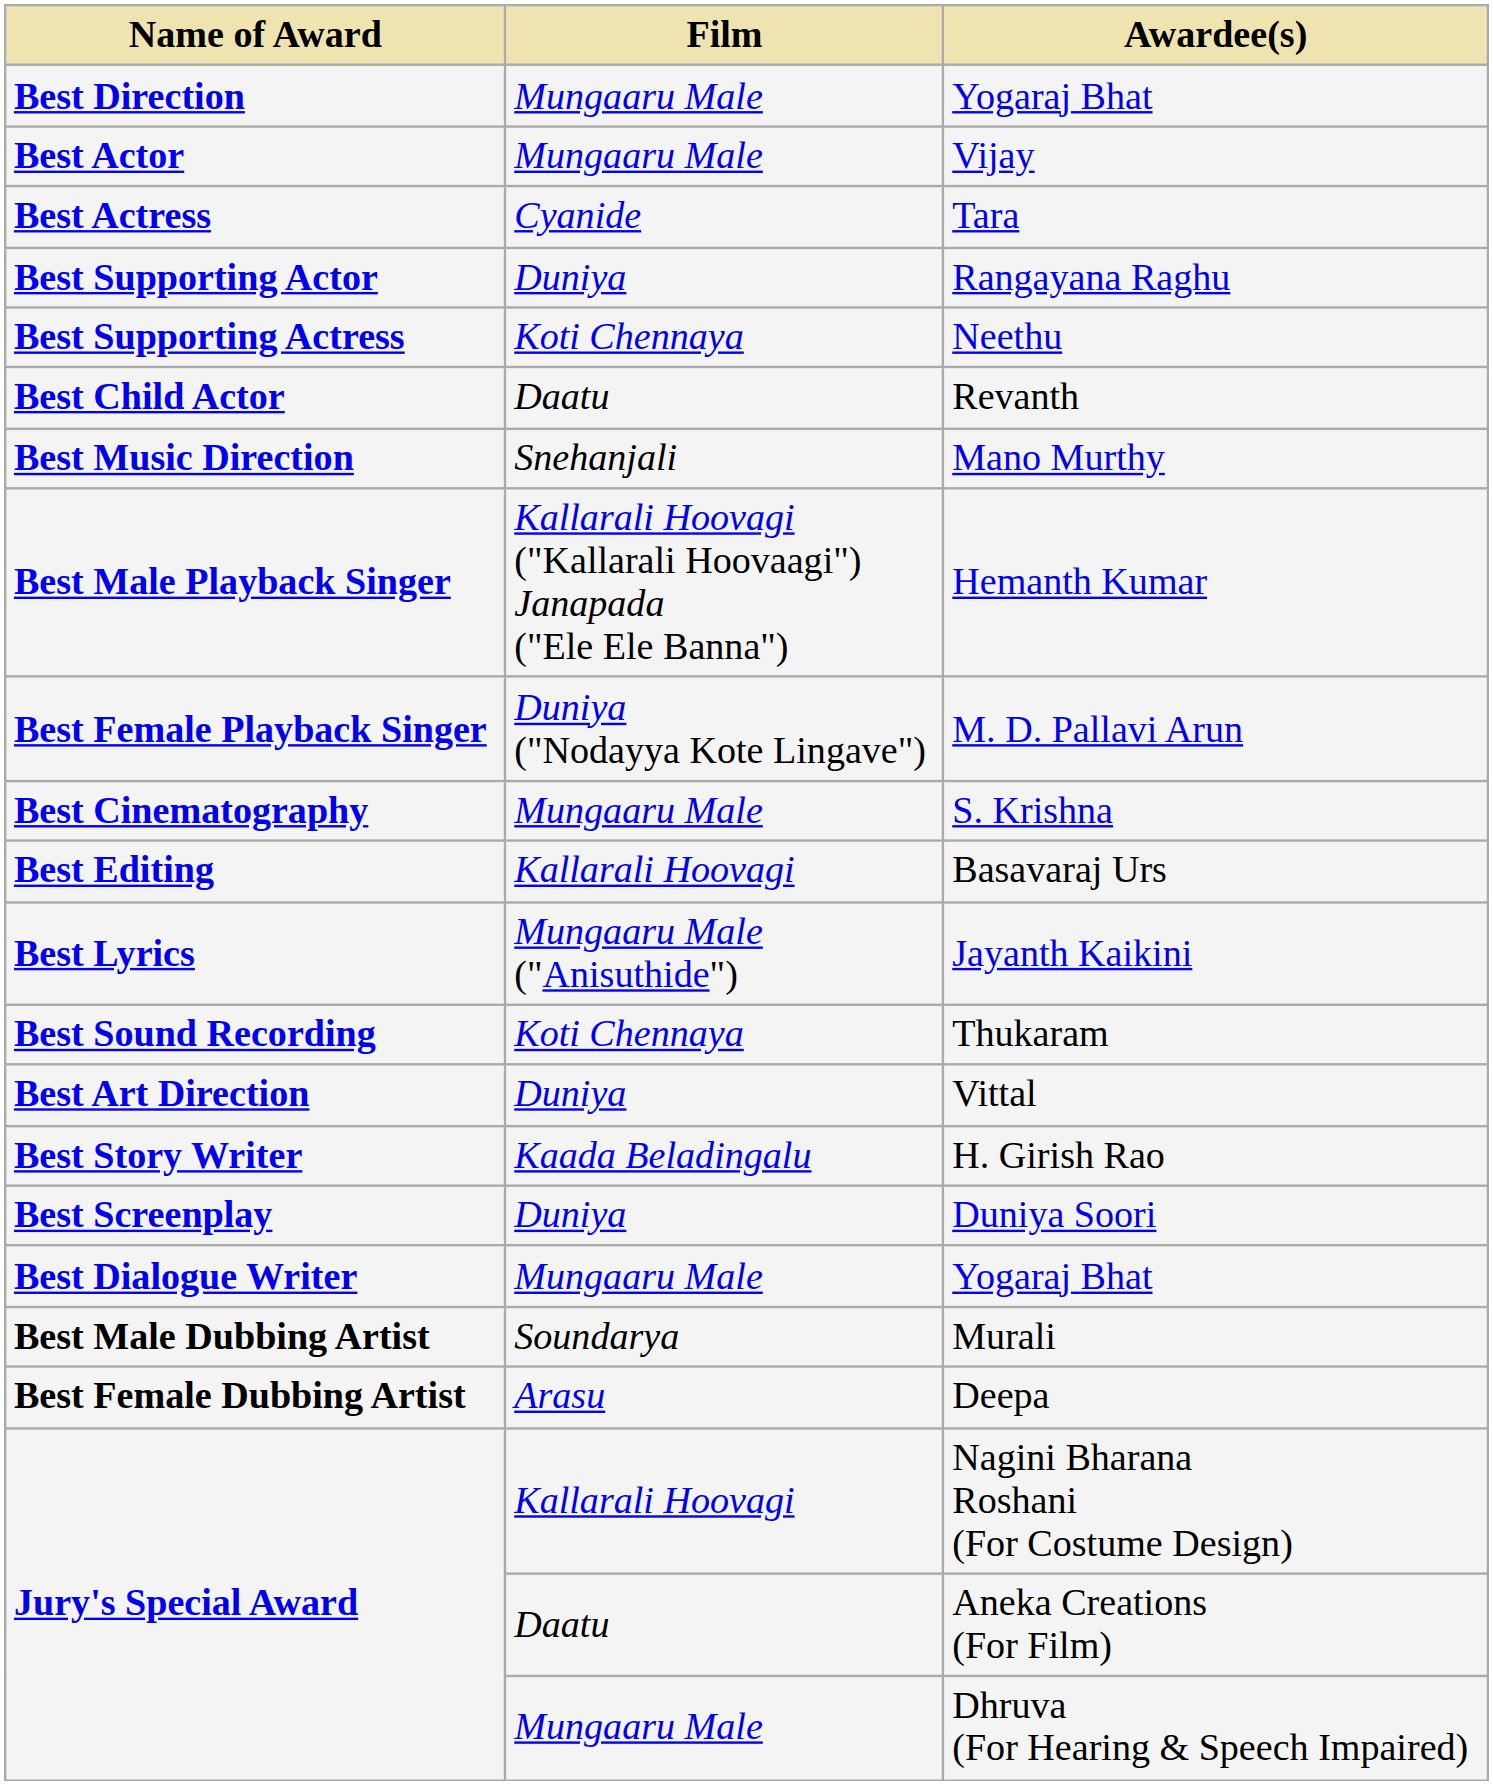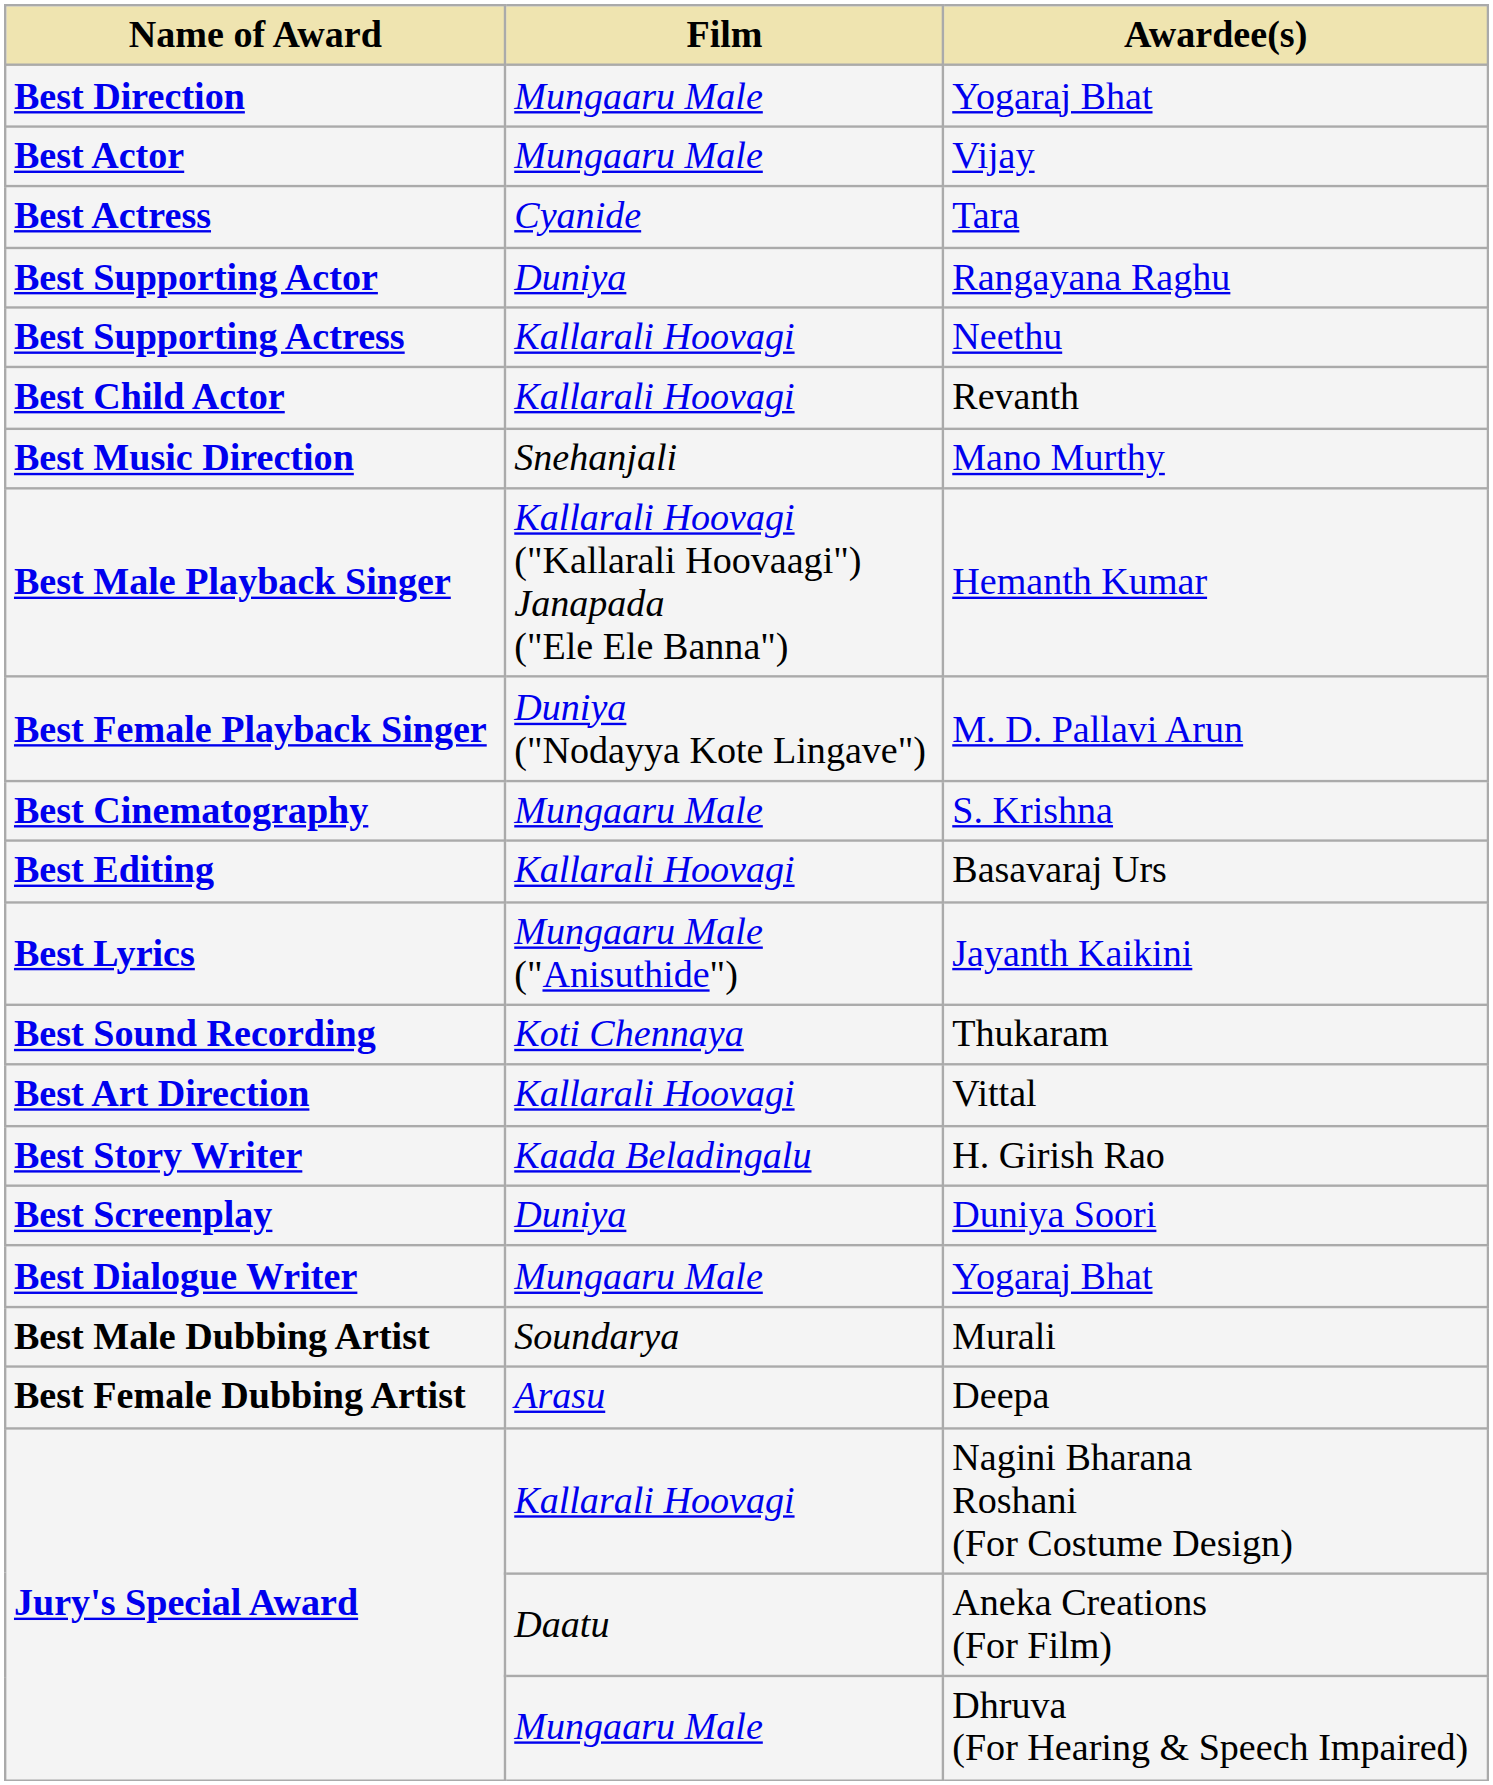 <table class="wikitable" style="width:100%;">
 <tr>
 <th style="background-color:#EFE4B0;">Name of Award</th>
 <th style="background-color:#EFE4B0;">Film</th>
 <th style="background-color:#EFE4B0;">Awardee(s)</th>
 </tr>
 <tr style="background-color:#F4F4F4">
 <td><strong><a href='#'>Best Direction</a></strong></td>
 <td><em><a href='#'>Mungaaru Male</a></em></td>
 <td><a href='#'>Yogaraj Bhat</a></td>
 </tr>
 <tr style="background-color:#F4F4F4">
 <td><strong><a href='#'>Best Actor</a></strong></td>
 <td><em><a href='#'>Mungaaru Male</a></em></td>
 <td><a href='#'>Vijay</a></td>
 </tr>
 <tr style="background-color:#F4F4F4">
 <td><strong><a href='#'>Best Actress</a></strong></td>
 <td><em><a href='#'>Cyanide</a></em></td>
 <td><a href='#'>Tara</a></td>
 </tr>
 <tr style="background-color:#F4F4F4">
 <td><strong><a href='#'>Best Supporting Actor</a></strong></td>
 <td><em><a href='#'>Duniya</a></em></td>
 <td><a href='#'>Rangayana Raghu</a></td>
 </tr>
 <tr style="background-color:#F4F4F4">
 <td><strong><a href='#'>Best Supporting Actress</a></strong></td>
-<td><em><a href='#'>Koti Chennaya</a></em></td>
+<td><em><a href='#'>Kallarali Hoovagi</a></em></td>
 <td><a href='#'>Neethu</a></td>
 </tr>
 <tr style="background-color:#F4F4F4">
 <td><strong><a href='#'>Best Child Actor</a></strong></td>
-<td><em>Daatu</em></td>
+<td><em><a href='#'>Kallarali Hoovagi</a></em></td>
 <td>Revanth</td>
 </tr>
 <tr style="background-color:#F4F4F4">
 <td><strong><a href='#'>Best Music Direction</a></strong></td>
 <td><em>Snehanjali</em></td>
 <td><a href='#'>Mano Murthy</a></td>
 </tr>
 <tr style="background-color:#F4F4F4">
 <td><strong><a href='#'>Best Male Playback Singer</a></strong></td>
 <td><em><a href='#'>Kallarali Hoovagi</a></em><br>("Kallarali Hoovaagi")<br><em>Janapada</em><br>("Ele Ele Banna")</td>
 <td><a href='#'>Hemanth Kumar</a></td>
 </tr>
 <tr style="background-color:#F4F4F4">
 <td><strong><a href='#'>Best Female Playback Singer</a></strong></td>
 <td><em><a href='#'>Duniya</a></em><br>("Nodayya Kote Lingave")</td>
 <td><a href='#'>M. D. Pallavi Arun</a></td>
 </tr>
 <tr style="background-color:#F4F4F4">
 <td><strong><a href='#'>Best Cinematography</a></strong></td>
 <td><em><a href='#'>Mungaaru Male</a></em></td>
 <td><a href='#'>S. Krishna</a></td>
 </tr>
 <tr style="background-color:#F4F4F4">
 <td><strong><a href='#'>Best Editing</a></strong></td>
 <td><em><a href='#'>Kallarali Hoovagi</a></em></td>
 <td>Basavaraj Urs</td>
 </tr>
 <tr style="background-color:#F4F4F4">
 <td><strong><a href='#'>Best Lyrics</a></strong></td>
 <td><em><a href='#'>Mungaaru Male</a></em><br>("<a href='#'>Anisuthide</a>")</td>
 <td><a href='#'>Jayanth Kaikini</a></td>
 </tr>
 <tr style="background-color:#F4F4F4">
 <td><strong><a href='#'>Best Sound Recording</a></strong></td>
 <td><em><a href='#'>Koti Chennaya</a></em></td>
 <td>Thukaram</td>
 </tr>
 <tr style="background-color:#F4F4F4">
 <td><strong><a href='#'>Best Art Direction</a></strong></td>
-<td><em><a href='#'>Duniya</a></em></td>
+<td><em><a href='#'>Kallarali Hoovagi</a></em></td>
 <td>Vittal</td>
 </tr>
 <tr style="background-color:#F4F4F4">
 <td><strong><a href='#'>Best Story Writer</a></strong></td>
 <td><em><a href='#'>Kaada Beladingalu</a></em></td>
 <td>H. Girish Rao</td>
 </tr>
 <tr style="background-color:#F4F4F4">
 <td><strong><a href='#'>Best Screenplay</a></strong></td>
 <td><em><a href='#'>Duniya</a></em></td>
 <td><a href='#'>Duniya Soori</a></td>
 </tr>
 <tr style="background-color:#F4F4F4">
 <td><strong><a href='#'>Best Dialogue Writer</a></strong></td>
 <td><em><a href='#'>Mungaaru Male</a></em></td>
 <td><a href='#'>Yogaraj Bhat</a></td>
 </tr>
 <tr style="background-color:#F4F4F4">
 <td><strong>Best Male Dubbing Artist</strong></td>
 <td><em>Soundarya</em></td>
 <td>Murali</td>
 </tr>
 <tr style="background-color:#F4F4F4">
 <td><strong>Best Female Dubbing Artist</strong></td>
 <td><em><a href='#'>Arasu</a></em></td>
 <td>Deepa</td>
 </tr>
 <tr style="background-color:#F4F4F4">
 <td rowspan="3"><strong><a href='#'>Jury's Special Award</a></strong></td>
 <td><em><a href='#'>Kallarali Hoovagi</a></em></td>
 <td>Nagini Bharana<br>Roshani<br>(For Costume Design)</td>
 </tr>
 <tr style="background-color:#F4F4F4">
 <td><em>Daatu</em></td>
 <td>Aneka Creations<br>(For Film)</td>
 </tr>
 <tr style="background-color:#F4F4F4">
 <td><em><a href='#'>Mungaaru Male</a></em></td>
 <td>Dhruva <br>(For Hearing & Speech Impaired)</td>
 </tr>
 </table>
